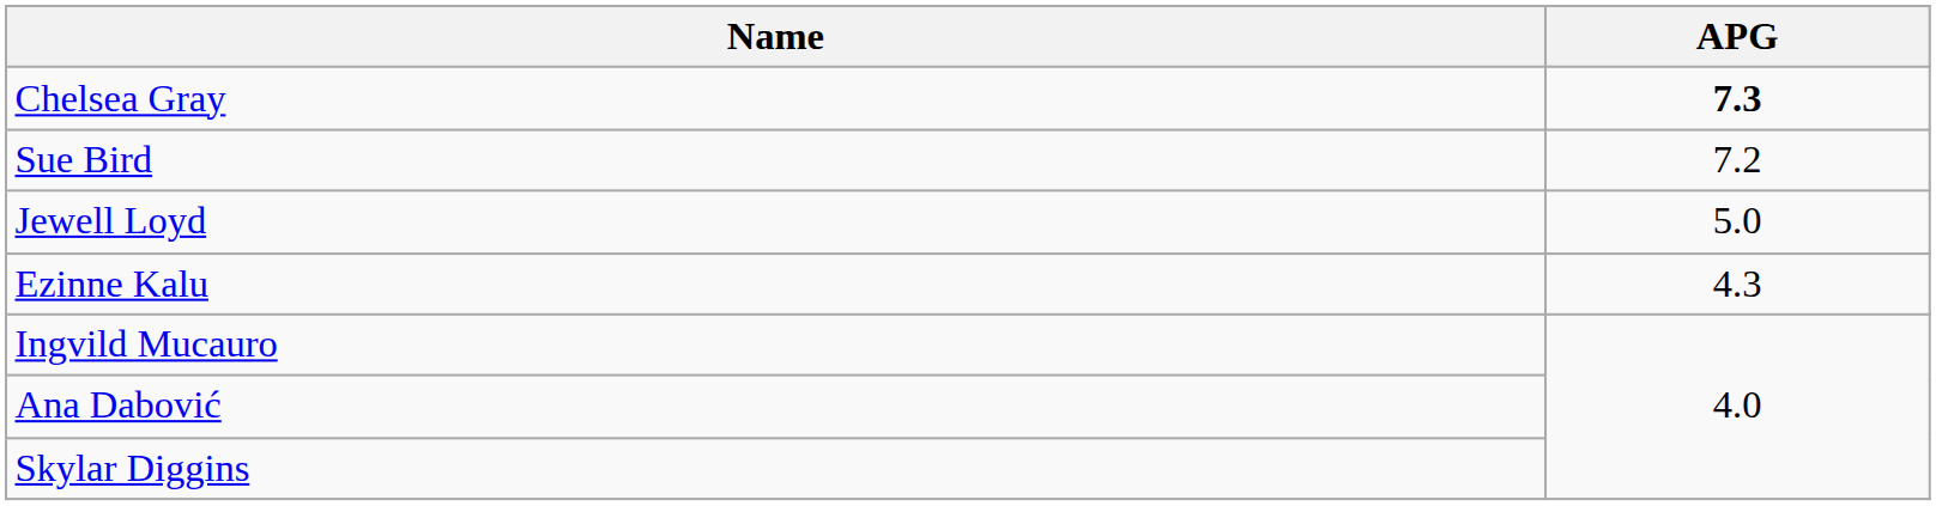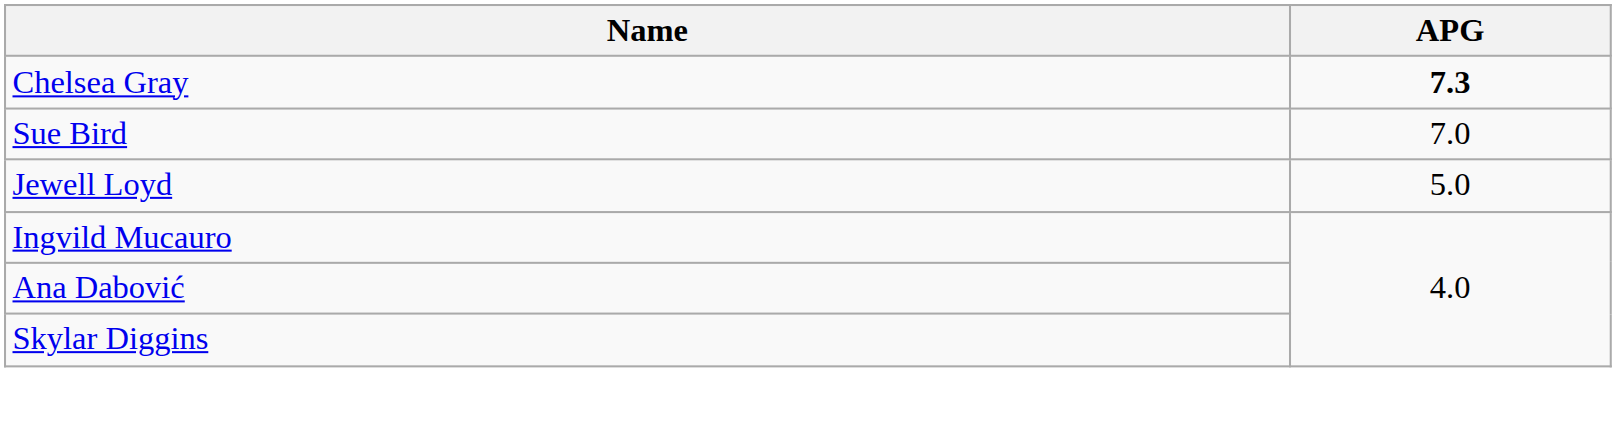 <table class=wikitable width="50%">
 <tr>
 <th width="80%">Name</th>
 <th width="20%">APG</th>
 </tr>
 <tr>
 <td> <a href='#'>Chelsea Gray</a></td>
 <td align=center><strong>7.3</strong></td>
 </tr>
 <tr>
 <td> <a href='#'>Sue Bird</a></td>
-<td align=center>7.2</td>
+<td align=center>7.0</td>
 </tr>
 <tr>
 <td> <a href='#'>Jewell Loyd</a></td>
 <td align=center>5.0</td>
-</tr>
-<tr>
-<td> <a href='#'>Ezinne Kalu</a></td>
-<td align=center>4.3</td>
 </tr>
 <tr>
 <td> <a href='#'>Ingvild Mucauro</a></td>
 <td align=center rowspan=3>4.0</td>
 </tr>
 <tr>
 <td> <a href='#'>Ana Dabović</a></td>
 </tr>
 <tr>
 <td> <a href='#'>Skylar Diggins</a></td>
 </tr>
 </table>
